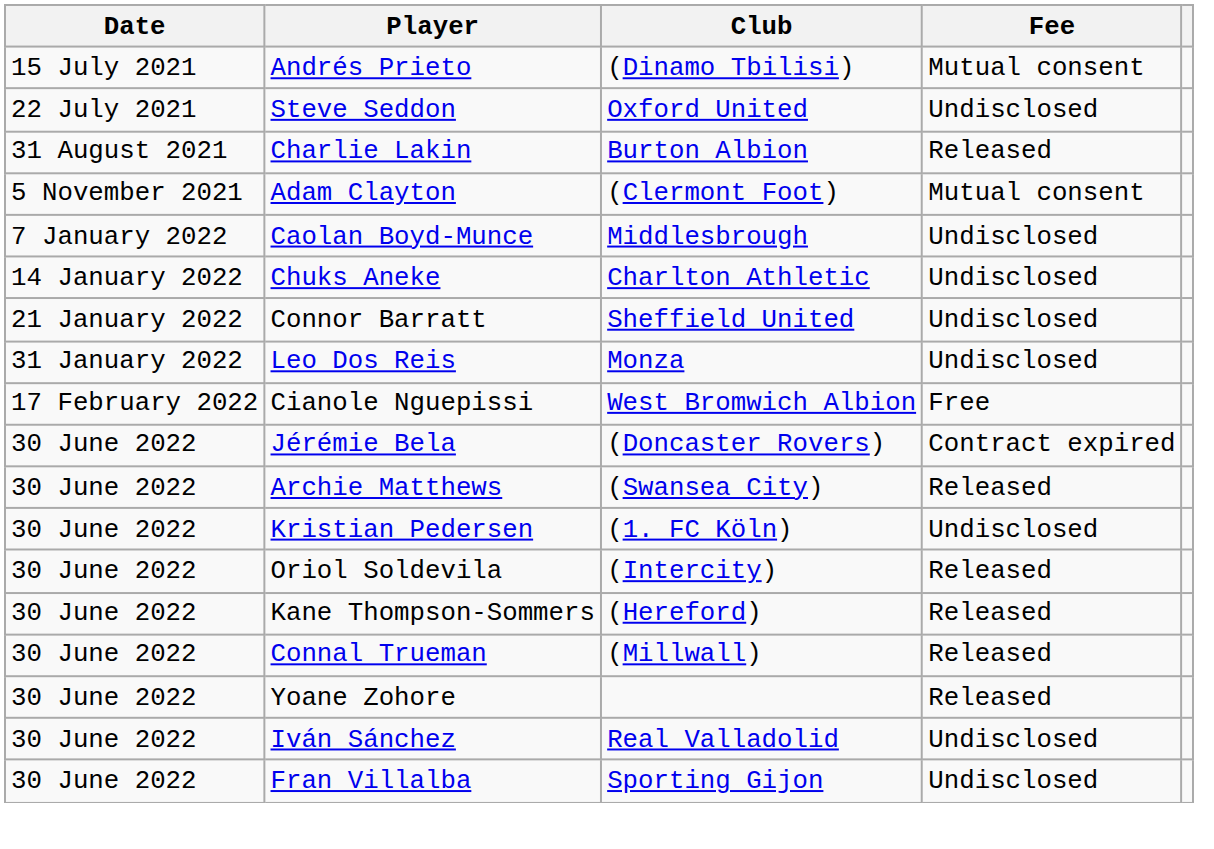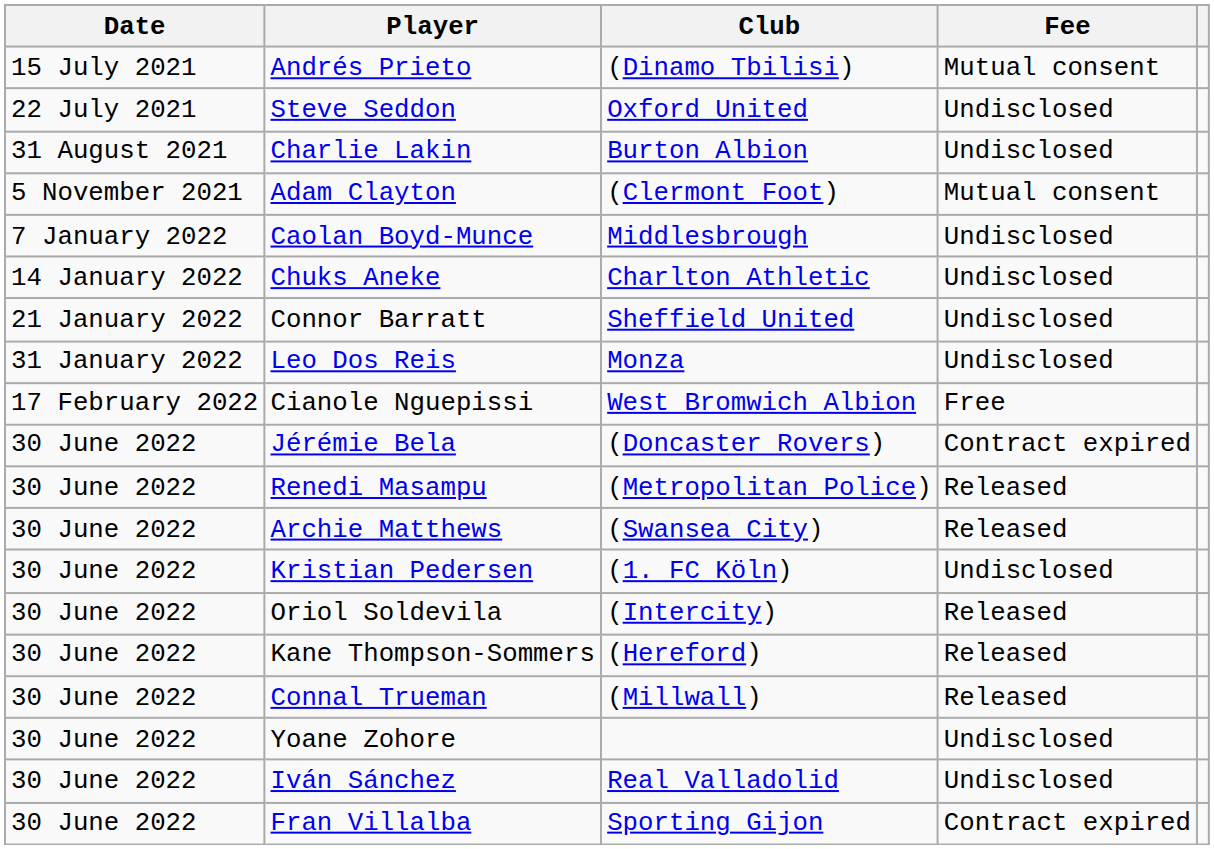 <table class="wikitable" style=text-align: left>
 <tr>
 <th>Date</th>
 <th>Player</th>
 <th>Club </th>
 <th>Fee</th>
 <th></th>
 </tr>
 <tr>
 <td>15 July 2021</td>
 <td><a href='#'>Andrés Prieto</a></td>
 <td>(<a href='#'>Dinamo Tbilisi</a>)</td>
 <td>Mutual consent</td>
 <td style=text-align:center></td>
 </tr>
 <tr>
 <td>22 July 2021</td>
 <td><a href='#'>Steve Seddon</a></td>
 <td><a href='#'>Oxford United</a></td>
 <td>Undisclosed</td>
 <td style=text-align:center></td>
 </tr>
 <tr>
 <td>31 August 2021</td>
 <td><a href='#'>Charlie Lakin</a></td>
 <td><a href='#'>Burton Albion</a></td>
-<td>Released</td>
+<td>Undisclosed</td>
 <td style=text-align:center></td>
 </tr>
 <tr>
 <td>5 November 2021</td>
 <td><a href='#'>Adam Clayton</a></td>
 <td>(<a href='#'>Clermont Foot</a>)</td>
 <td>Mutual consent</td>
 <td style=text-align:center></td>
 </tr>
 <tr>
 <td>7 January 2022</td>
 <td><a href='#'>Caolan Boyd-Munce</a></td>
 <td><a href='#'>Middlesbrough</a></td>
 <td>Undisclosed</td>
 <td style=text-align:center></td>
 </tr>
 <tr>
 <td>14 January 2022</td>
 <td><a href='#'>Chuks Aneke</a></td>
 <td><a href='#'>Charlton Athletic</a></td>
 <td>Undisclosed</td>
 <td style=text-align:center></td>
 </tr>
 <tr>
 <td>21 January 2022</td>
 <td>Connor Barratt</td>
 <td><a href='#'>Sheffield United</a></td>
 <td>Undisclosed</td>
 <td style=text-align:center></td>
 </tr>
 <tr>
 <td>31 January 2022</td>
 <td><a href='#'>Leo Dos Reis</a></td>
 <td><a href='#'>Monza</a></td>
 <td>Undisclosed</td>
 <td style=text-align:center></td>
 </tr>
 <tr>
 <td>17 February 2022</td>
 <td>Cianole Nguepissi</td>
 <td><a href='#'>West Bromwich Albion</a></td>
 <td>Free</td>
 <td style=text-align:center></td>
 </tr>
 <tr>
 <td>30 June 2022</td>
 <td><a href='#'>Jérémie Bela</a></td>
 <td>(<a href='#'>Doncaster Rovers</a>)</td>
 <td>Contract expired</td>
 <td style="text-align:center"></td>
 </tr>
 <tr>
 <td>30 June 2022</td>
+<td><a href='#'>Renedi Masampu</a></td>
+<td>(<a href='#'>Metropolitan Police</a>)</td>
+<td>Released</td>
+<td style="text-align:center"></td>
+</tr>
+<tr>
+<td>30 June 2022</td>
 <td><a href='#'>Archie Matthews</a></td>
 <td>(<a href='#'>Swansea City</a>)</td>
 <td>Released</td>
 <td style="text-align:center"></td>
 </tr>
 <tr>
 <td>30 June 2022</td>
 <td><a href='#'>Kristian Pedersen</a></td>
 <td>(<a href='#'>1. FC Köln</a>)</td>
 <td>Undisclosed</td>
 <td style="text-align:center"></td>
 </tr>
 <tr>
 <td>30 June 2022</td>
 <td>Oriol Soldevila</td>
 <td>(<a href='#'>Intercity</a>)</td>
 <td>Released</td>
 <td style="text-align:center"></td>
 </tr>
 <tr>
 <td>30 June 2022</td>
 <td>Kane Thompson-Sommers</td>
 <td>(<a href='#'>Hereford</a>)</td>
 <td>Released</td>
 <td style="text-align:center"></td>
 </tr>
 <tr>
 <td>30 June 2022</td>
 <td><a href='#'>Connal Trueman</a></td>
 <td>(<a href='#'>Millwall</a>)</td>
 <td>Released</td>
 <td style="text-align:center"></td>
 </tr>
 <tr>
 <td>30 June 2022</td>
 <td>Yoane Zohore</td>
 <td></td>
-<td>Released</td>
+<td>Undisclosed</td>
 <td style="text-align:center"></td>
 </tr>
 <tr>
 <td>30 June 2022</td>
 <td><a href='#'>Iván Sánchez</a></td>
 <td><a href='#'>Real Valladolid</a></td>
 <td>Undisclosed</td>
 <td style="text-align:center"></td>
 </tr>
 <tr>
 <td>30 June 2022</td>
 <td><a href='#'>Fran Villalba</a></td>
 <td><a href='#'>Sporting Gijon</a></td>
-<td>Undisclosed</td>
+<td>Contract expired</td>
 <td style="text-align:center"></td>
 </tr>
 </table>
